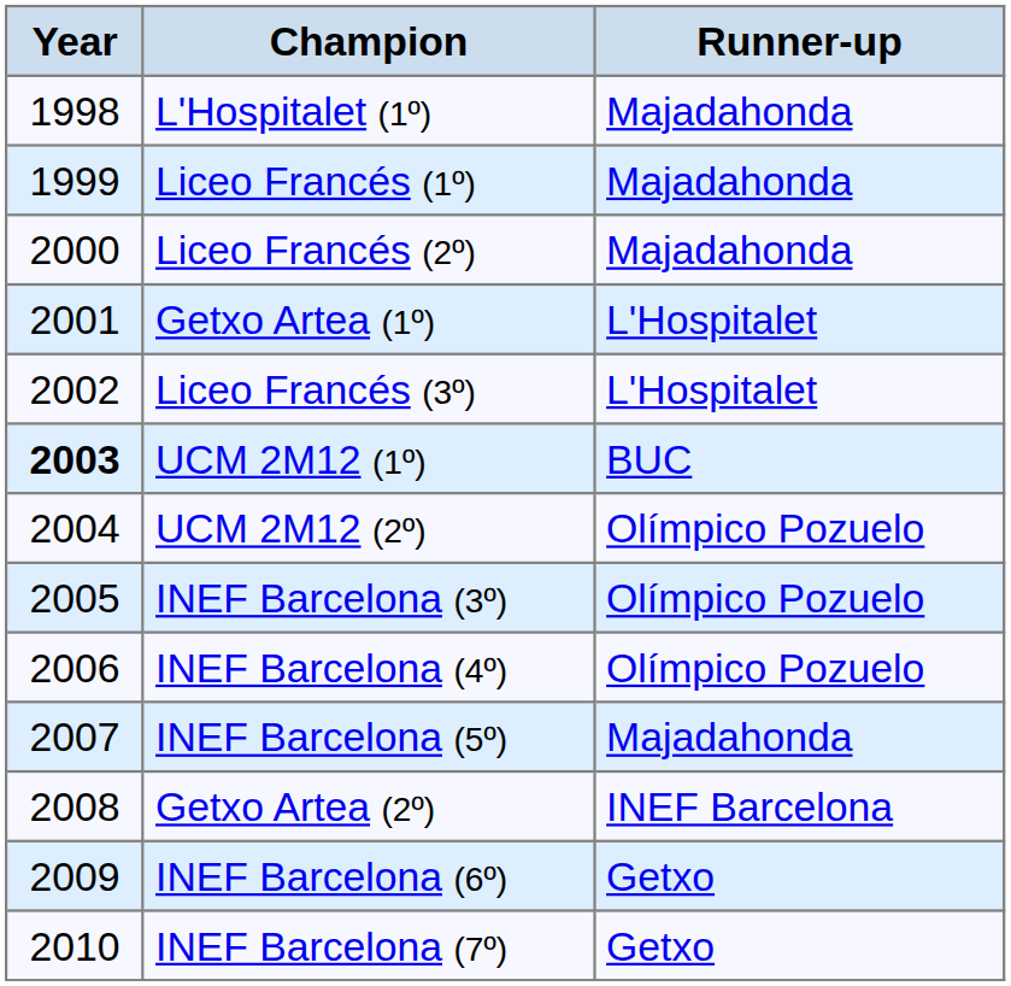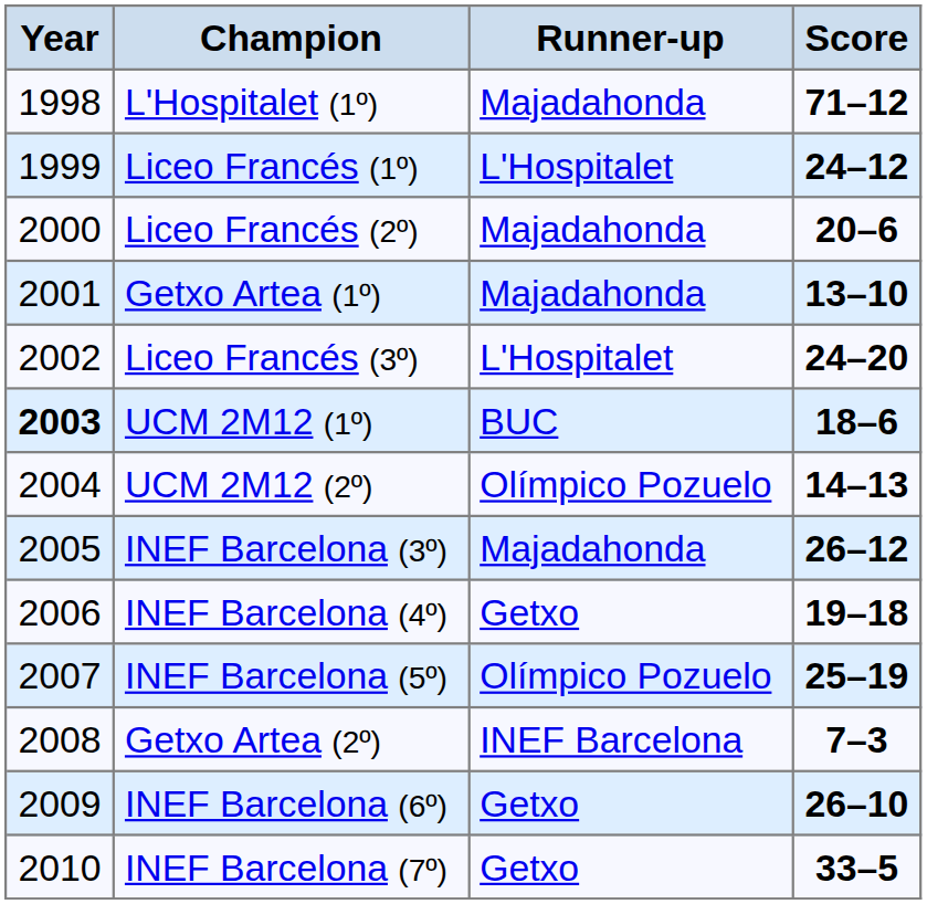 <table bgcolor="#f7f8ff" cellpadding="4" width="60%" cellspacing="0" border="1" style="font-size: 95%; border: gray solid 1px; border-collapse: collapse;">
 <tr bgcolor="#CCDDEE" align="center">
 <td><strong>Year</strong></td>
 <td><strong>Champion</strong></td>
 <td><strong>Runner-up</strong></td>
+<td><strong>Score</strong></td>
 </tr>
 <tr>
 <td align=center>1998</td>
 <td> <a href='#'>L'Hospitalet</a> <small>(1º)</small></td>
 <td> <a href='#'>Majadahonda</a></td>
+<td align=center><strong>71–12</strong></td>
 </tr>
 <tr bgcolor="#DDEEFF">
 <td align=center>1999</td>
 <td> <a href='#'>Liceo Francés</a> <small>(1º)</small></td>
-<td> <a href='#'>Majadahonda</a></td>
+<td> <a href='#'>L'Hospitalet</a></td>
+<td align=center><strong>24–12</strong></td>
 </tr>
 <tr>
 <td align=center>2000</td>
 <td> <a href='#'>Liceo Francés</a> <small>(2º)</small></td>
 <td> <a href='#'>Majadahonda</a></td>
+<td align=center><strong>20–6</strong></td>
 </tr>
 <tr bgcolor="#DDEEFF">
 <td align=center>2001</td>
 <td> <a href='#'>Getxo Artea</a> <small>(1º)</small></td>
-<td> <a href='#'>L'Hospitalet</a></td>
+<td> <a href='#'>Majadahonda</a></td>
+<td align=center><strong>13–10</strong></td>
 </tr>
 <tr>
 <td align=center>2002</td>
 <td> <a href='#'>Liceo Francés</a> <small>(3º)</small></td>
 <td> <a href='#'>L'Hospitalet</a></td>
+<td align=center><strong>24–20</strong></td>
 </tr>
 <tr bgcolor="#DDEEFF">
 <td align=center><strong>2003</strong></td>
 <td> <a href='#'>UCM 2M12</a> <small>(1º)</small></td>
 <td> <a href='#'>BUC</a></td>
+<td align=center><strong>18–6</strong></td>
 </tr>
 <tr>
 <td align=center>2004</td>
 <td> <a href='#'>UCM 2M12</a> <small>(2º)</small></td>
 <td> <a href='#'>Olímpico Pozuelo</a></td>
+<td align=center><strong>14–13</strong></td>
 </tr>
 <tr bgcolor="#DDEEFF">
 <td align=center>2005</td>
 <td> <a href='#'>INEF Barcelona</a> <small>(3º)</small></td>
-<td> <a href='#'>Olímpico Pozuelo</a></td>
+<td> <a href='#'>Majadahonda</a></td>
+<td align=center><strong>26–12</strong></td>
 </tr>
 <tr>
 <td align=center>2006</td>
 <td> <a href='#'>INEF Barcelona</a> <small>(4º)</small></td>
-<td> <a href='#'>Olímpico Pozuelo</a></td>
+<td> <a href='#'>Getxo</a></td>
+<td align=center><strong>19–18</strong></td>
 </tr>
 <tr bgcolor="#DDEEFF">
 <td align=center>2007</td>
 <td> <a href='#'>INEF Barcelona</a> <small>(5º)</small></td>
-<td> <a href='#'>Majadahonda</a></td>
+<td> <a href='#'>Olímpico Pozuelo</a></td>
+<td align=center><strong>25–19</strong></td>
 </tr>
 <tr>
 <td align=center>2008</td>
 <td> <a href='#'>Getxo Artea</a> <small>(2º)</small></td>
 <td> <a href='#'>INEF Barcelona</a></td>
+<td align=center><strong>7–3</strong></td>
 </tr>
 <tr bgcolor="#DDEEFF">
 <td align=center>2009</td>
 <td> <a href='#'>INEF Barcelona</a> <small>(6º)</small></td>
 <td> <a href='#'>Getxo</a></td>
+<td align=center><strong>26–10</strong></td>
 </tr>
 <tr>
 <td align=center>2010</td>
 <td> <a href='#'>INEF Barcelona</a> <small>(7º)</small></td>
 <td> <a href='#'>Getxo</a></td>
+<td align=center><strong>33–5</strong></td>
 </tr>
 </table>
